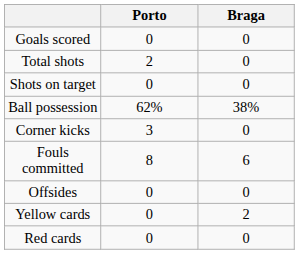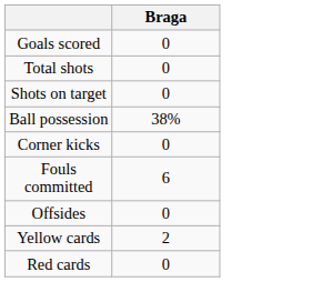 <table class="wikitable" style="text-align:center">
 <tr>
 <th width="100"></th>
-<th width="100">Porto</th>
 <th width="100">Braga</th>
 </tr>
 <tr>
 <td>Goals scored</td>
 <td>0</td>
-<td>0</td>
 </tr>
 <tr>
 <td>Total shots</td>
-<td>2</td>
 <td>0</td>
 </tr>
 <tr>
 <td>Shots on target</td>
 <td>0</td>
-<td>0</td>
 </tr>
 <tr>
 <td>Ball possession</td>
-<td>62%</td>
 <td>38%</td>
 </tr>
 <tr>
 <td>Corner kicks</td>
-<td>3</td>
 <td>0</td>
 </tr>
 <tr>
 <td>Fouls committed</td>
-<td>8</td>
 <td>6</td>
 </tr>
 <tr>
 <td>Offsides</td>
 <td>0</td>
-<td>0</td>
 </tr>
 <tr>
 <td>Yellow cards</td>
-<td>0</td>
 <td>2</td>
 </tr>
 <tr>
 <td>Red cards</td>
 <td>0</td>
-<td>0</td>
 </tr>
 </table>
